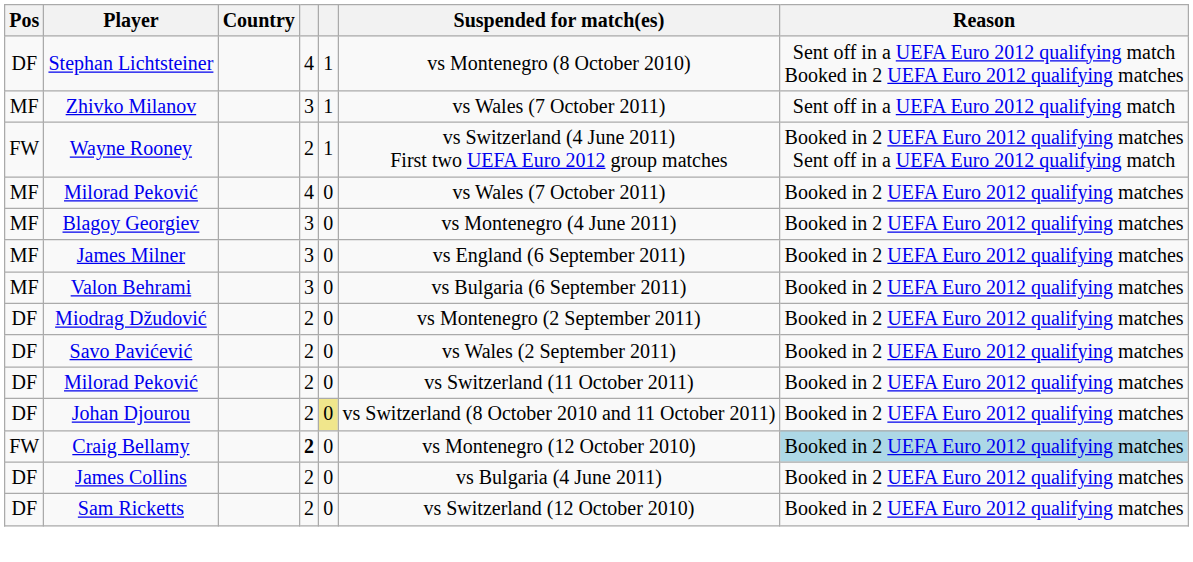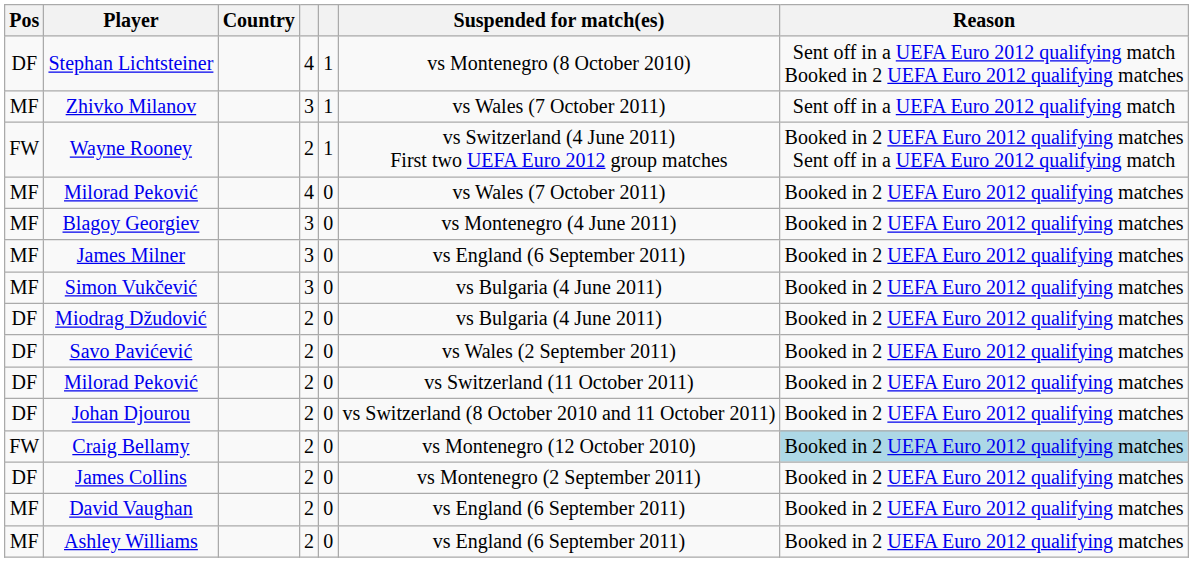 <table class="wikitable" style="text-align: center;">
 <tr>
 <th>Pos</th>
 <th>Player</th>
 <th>Country</th>
 <th></th>
 <th></th>
 <th>Suspended for match(es)</th>
 <th>Reason</th>
 </tr>
 <tr>
 <td>DF</td>
 <td><a href='#'>Stephan Lichtsteiner</a></td>
 <td style="text-align:left;"></td>
 <td>4</td>
 <td>1</td>
 <td>vs Montenegro (8 October 2010)</td>
 <td>Sent off in a <a href='#'>UEFA Euro 2012 qualifying</a> match<br>Booked in 2 <a href='#'>UEFA Euro 2012 qualifying</a> matches</td>
 </tr>
 <tr>
 <td>MF</td>
 <td><a href='#'>Zhivko Milanov</a></td>
 <td align="left"></td>
 <td>3</td>
 <td>1</td>
 <td>vs Wales (7 October 2011)</td>
 <td>Sent off in a <a href='#'>UEFA Euro 2012 qualifying</a> match</td>
 </tr>
 <tr>
 <td>FW</td>
 <td><a href='#'>Wayne Rooney</a></td>
 <td align="left"></td>
 <td>2</td>
 <td>1</td>
 <td>vs Switzerland (4 June 2011)<br>First two <a href='#'>UEFA Euro 2012</a> group matches</td>
 <td>Booked in 2 <a href='#'>UEFA Euro 2012 qualifying</a> matches<br>Sent off in a <a href='#'>UEFA Euro 2012 qualifying</a> match</td>
 </tr>
 <tr>
 <td>MF</td>
 <td><a href='#'>Milorad Peković</a></td>
 <td align="left"></td>
 <td>4</td>
 <td>0</td>
 <td>vs Wales (7 October 2011)</td>
 <td>Booked in 2 <a href='#'>UEFA Euro 2012 qualifying</a> matches</td>
 </tr>
 <tr>
 <td>MF</td>
 <td><a href='#'>Blagoy Georgiev</a></td>
 <td align="left"></td>
 <td>3</td>
 <td>0</td>
 <td>vs Montenegro (4 June 2011)</td>
 <td>Booked in 2 <a href='#'>UEFA Euro 2012 qualifying</a> matches</td>
 </tr>
 <tr>
 <td>MF</td>
 <td><a href='#'>James Milner</a></td>
 <td align="left"></td>
 <td>3</td>
 <td>0</td>
 <td>vs England (6 September 2011)</td>
 <td>Booked in 2 <a href='#'>UEFA Euro 2012 qualifying</a> matches</td>
 </tr>
 <tr>
 <td>MF</td>
-<td><a href='#'>Valon Behrami</a></td>
+<td><a href='#'>Simon Vukčević</a></td>
 <td align="left"></td>
 <td>3</td>
 <td>0</td>
-<td>vs Bulgaria (6 September 2011)</td>
+<td>vs Bulgaria (4 June 2011)</td>
 <td>Booked in 2 <a href='#'>UEFA Euro 2012 qualifying</a> matches</td>
 </tr>
 <tr>
 <td>DF</td>
 <td><a href='#'>Miodrag Džudović</a></td>
 <td style="text-align:left;"></td>
 <td>2</td>
 <td>0</td>
-<td>vs Montenegro (2 September 2011)</td>
+<td>vs Bulgaria (4 June 2011)</td>
 <td>Booked in 2 <a href='#'>UEFA Euro 2012 qualifying</a> matches</td>
 </tr>
 <tr>
 <td>DF</td>
 <td><a href='#'>Savo Pavićević</a></td>
 <td style="text-align:left;"></td>
 <td>2</td>
 <td>0</td>
 <td>vs Wales (2 September 2011)</td>
 <td>Booked in 2 <a href='#'>UEFA Euro 2012 qualifying</a> matches</td>
 </tr>
 <tr>
 <td>DF</td>
 <td><a href='#'>Milorad Peković</a></td>
 <td style="text-align:left;"></td>
 <td>2</td>
 <td>0</td>
 <td>vs Switzerland (11 October 2011)</td>
 <td>Booked in 2 <a href='#'>UEFA Euro 2012 qualifying</a> matches</td>
 </tr>
 <tr>
 <td>DF</td>
 <td><a href='#'>Johan Djourou</a></td>
 <td align="left"></td>
 <td>2</td>
-<td style="background: khaki;">0</td>
+<td>0</td>
 <td>vs Switzerland (8 October 2010 and 11 October 2011)</td>
 <td>Booked in 2 <a href='#'>UEFA Euro 2012 qualifying</a> matches</td>
 </tr>
 <tr>
 <td>FW</td>
 <td><a href='#'>Craig Bellamy</a></td>
 <td style="text-align:left;"></td>
-<td><strong>2</strong></td>
+<td>2</td>
 <td>0</td>
 <td>vs Montenegro (12 October 2010)</td>
 <td style="background: lightblue;">Booked in 2 <a href='#'>UEFA Euro 2012 qualifying</a> matches</td>
 </tr>
 <tr>
 <td>DF</td>
 <td><a href='#'>James Collins</a></td>
 <td style="text-align:left;"></td>
 <td>2</td>
 <td>0</td>
-<td>vs Bulgaria (4 June 2011)</td>
+<td>vs Montenegro (2 September 2011)</td>
 <td>Booked in 2 <a href='#'>UEFA Euro 2012 qualifying</a> matches</td>
 </tr>
 <tr>
-<td>DF</td>
-<td><a href='#'>Sam Ricketts</a></td>
+<td>MF</td>
+<td><a href='#'>David Vaughan</a></td>
 <td style="text-align:left;"></td>
 <td>2</td>
 <td>0</td>
-<td>vs Switzerland (12 October 2010)</td>
+<td>vs England (6 September 2011)</td>
+<td>Booked in 2 <a href='#'>UEFA Euro 2012 qualifying</a> matches</td>
+</tr>
+<tr>
+<td>MF</td>
+<td><a href='#'>Ashley Williams</a></td>
+<td style="text-align:left;"></td>
+<td>2</td>
+<td>0</td>
+<td>vs England (6 September 2011)</td>
 <td>Booked in 2 <a href='#'>UEFA Euro 2012 qualifying</a> matches</td>
 </tr>
 </table>
